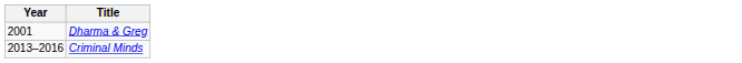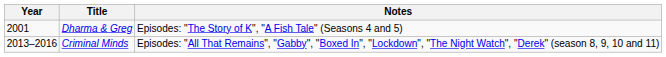 <table class="wikitable sortable">
 <tr>
 <th>Year</th>
 <th>Title</th>
+<th class="wikitable unsortable">Notes</th>
 </tr>
 <tr>
 <td>2001</td>
 <td><em><a href='#'>Dharma & Greg</a></em></td>
+<td>Episodes: "<a href='#'>The Story of K</a>", "<a href='#'>A Fish Tale</a>" (Seasons 4 and 5)</td>
 </tr>
 <tr>
 <td>2013–2016</td>
 <td><em><a href='#'>Criminal Minds</a></em></td>
+<td>Episodes: "<a href='#'>All That Remains</a>", "<a href='#'>Gabby</a>", "<a href='#'>Boxed In</a>", "<a href='#'>Lockdown</a>", "<a href='#'>The Night Watch</a>", "<a href='#'>Derek</a>" (season 8, 9, 10 and 11)</td>
 </tr>
 </table>
